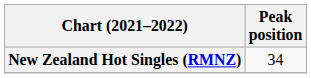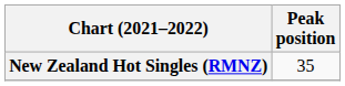 <table class="wikitable sortable plainrowheaders" style="text-align:center">
 <tr>
 <th scope="col">Chart (2021–2022)</th>
 <th scope="col">Peak<br>position</th>
 </tr>
 <tr>
 <th scope="row">New Zealand Hot Singles (<a href='#'>RMNZ</a>)</th>
-<td>34</td>
+<td>35</td>
 </tr>
 <tr>
 </tr>
 <tr>
 </tr>
 <tr>
 </tr>
 </table>
